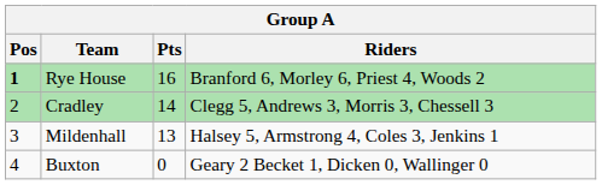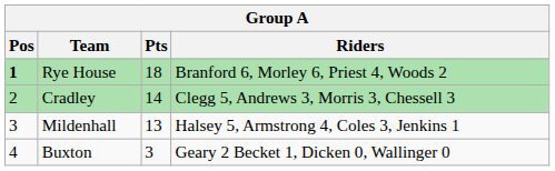 <table class="wikitable">
 <tr>
 <th colspan="4">Group A</th>
 </tr>
 <tr>
 <th width=20>Pos</th>
 <th width=90>Team</th>
 <th width=20>Pts</th>
 <th width=350>Riders</th>
 </tr>
 <tr style="background:#ACE1AF;">
 <td><strong>1</strong></td>
 <td align=left>Rye House</td>
-<td>16</td>
+<td>18</td>
 <td>Branford 6, Morley 6, Priest 4, Woods 2</td>
 </tr>
 <tr style="background:#ACE1AF;">
 <td>2</td>
 <td align=left>Cradley</td>
 <td>14</td>
 <td>Clegg 5, Andrews 3, Morris 3, Chessell 3</td>
 </tr>
 <tr>
 <td>3</td>
 <td align=left>Mildenhall</td>
 <td>13</td>
 <td>Halsey 5, Armstrong 4, Coles 3, Jenkins 1</td>
 </tr>
 <tr>
 <td>4</td>
 <td align=left>Buxton</td>
-<td>0</td>
+<td>3</td>
 <td>Geary 2 Becket 1, Dicken 0, Wallinger 0</td>
 </tr>
 </table>
